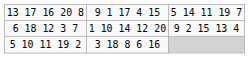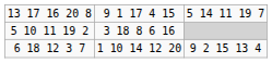 <table class="wikitable" style="text-align:center">
 <tr>
 <td>13 17 16 20 8</td>
 <td>9 1 17 4 15</td>
 <td>5 14 11 19 7</td>
 </tr>
 <tr>
+<td>5 10 11 19 2</td>
+<td>3 18 8 6 16</td>
+<td style="background-color:lightgrey"></td>
+</tr>
+<tr>
 <td>6 18 12 3 7</td>
 <td>1 10 14 12 20</td>
 <td>9 2 15 13 4</td>
 </tr>
-<tr>
-<td>5 10 11 19 2</td>
-<td>3 18 8 6 16</td>
-<td style="background-color:lightgrey"></td>
-</tr>
 </table>
